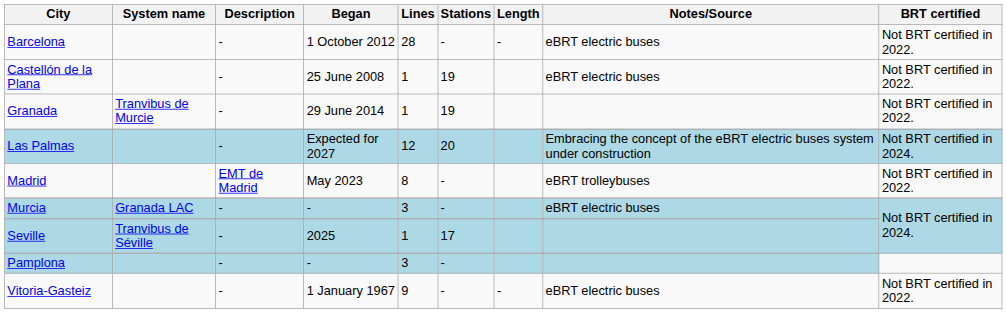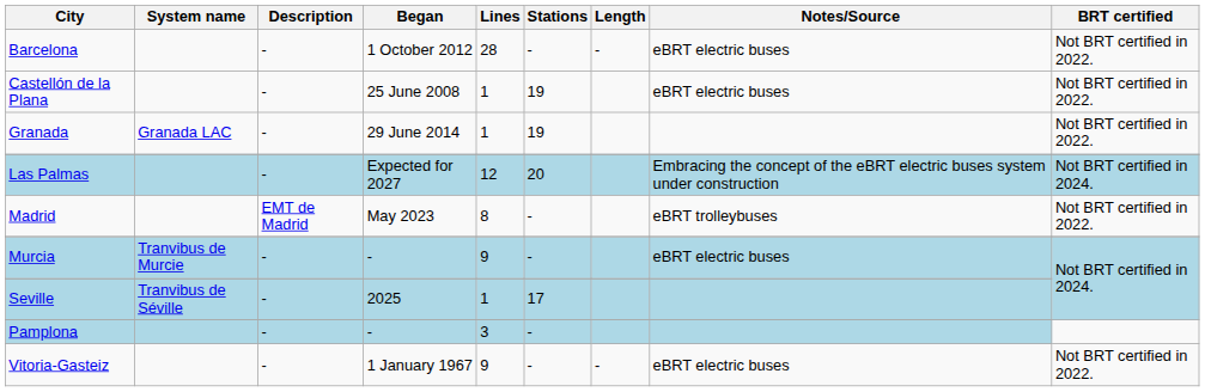 <table class="wikitable">
 <tr>
 <th>City</th>
 <th>System name</th>
 <th>Description</th>
 <th>Began</th>
 <th>Lines</th>
 <th>Stations</th>
 <th>Length</th>
 <th>Notes/Source</th>
 <th>BRT certified</th>
 </tr>
 <tr>
 <td><a href='#'>Barcelona</a></td>
 <td></td>
 <td>-</td>
 <td>1 October 2012</td>
 <td>28</td>
 <td>-</td>
 <td>-</td>
 <td>eBRT electric buses </td>
 <td>Not BRT certified in 2022.</td>
 </tr>
 <tr>
 <td><a href='#'>Castellón de la Plana</a></td>
 <td></td>
 <td>-</td>
 <td>25 June 2008</td>
 <td>1</td>
 <td>19</td>
 <td></td>
 <td>eBRT electric buses </td>
 <td>Not BRT certified in 2022.</td>
 </tr>
 <tr>
 <td><a href='#'>Granada</a></td>
-<td><a href='#'>Tranvibus de Murcie</a></td>
+<td><a href='#'>Granada LAC</a></td>
 <td>-</td>
 <td>29 June 2014</td>
 <td>1</td>
 <td>19</td>
 <td></td>
 <td></td>
 <td>Not BRT certified in 2022.</td>
 </tr>
 <tr>
 </tr>
 <tr style="background:lightblue;">
 <td><a href='#'>Las Palmas</a></td>
 <td></td>
 <td>-</td>
 <td>Expected for 2027</td>
 <td>12</td>
 <td>20</td>
 <td></td>
 <td>Embracing the concept of the eBRT electric buses system under construction</td>
 <td>Not BRT certified in 2024.</td>
 </tr>
 <tr>
 <td><a href='#'>Madrid</a></td>
 <td></td>
 <td><a href='#'>EMT de Madrid</a></td>
 <td>May 2023</td>
 <td>8</td>
 <td>-</td>
 <td></td>
 <td>eBRT trolleybuses</td>
 <td>Not BRT certified in 2022.</td>
 </tr>
 <tr>
 </tr>
 <tr style="background:lightblue;">
 <td><a href='#'>Murcia</a></td>
-<td><a href='#'>Granada LAC</a></td>
+<td><a href='#'>Tranvibus de Murcie</a></td>
 <td>-</td>
 <td>-</td>
-<td>3</td>
+<td>9</td>
 <td>-</td>
 <td></td>
 <td>eBRT electric buses</td>
 <td rowspan="3">Not BRT certified in 2024.</td>
 </tr>
 <tr>
 </tr>
 <tr style="background:lightblue;">
 <td><a href='#'>Seville</a></td>
 <td><a href='#'>Tranvibus de Séville</a></td>
 <td>-</td>
 <td>2025</td>
 <td>1</td>
 <td>17</td>
 <td></td>
 <td></td>
 </tr>
 <tr>
 </tr>
 <tr style="background:lightblue;">
 <td><a href='#'>Pamplona</a></td>
 <td></td>
 <td>-</td>
 <td>-</td>
 <td>3</td>
 <td>-</td>
 <td></td>
 <td></td>
 </tr>
 <tr>
 <td><a href='#'>Vitoria-Gasteiz</a></td>
 <td></td>
 <td>-</td>
 <td>1 January 1967</td>
 <td>9</td>
 <td>-</td>
 <td>-</td>
 <td>eBRT electric buses</td>
 <td>Not BRT certified in 2022.</td>
 </tr>
 </table>
